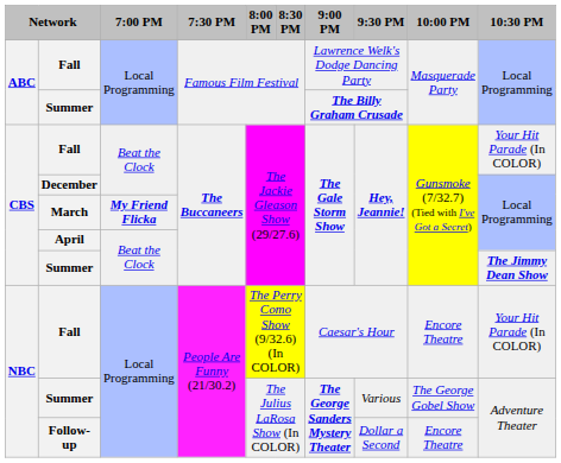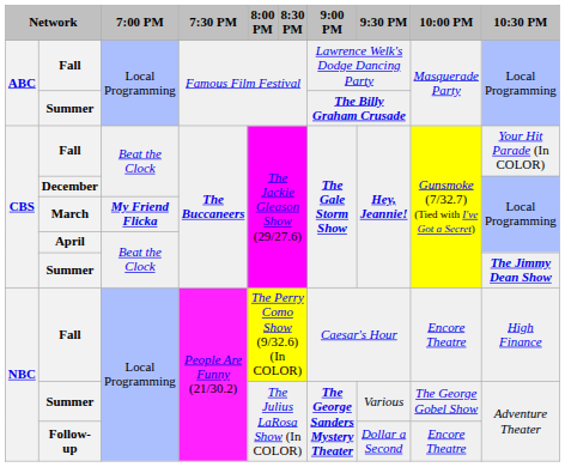 <table class="wikitable" style="width:100%;margin-right:0;text-align:center">
 <tr>
 <th colspan="2" style="background-color:#C0C0C0;text-align:center">Network</th>
 <th style="background-color:#C0C0C0;text-align:center">7:00 PM</th>
 <th style="background-color:#C0C0C0;text-align:center">7:30 PM</th>
 <th style="background-color:#C0C0C0;text-align:center">8:00 PM</th>
 <th style="background-color:#C0C0C0;text-align:center">8:30 PM</th>
 <th style="background-color:#C0C0C0;text-align:center">9:00 PM</th>
 <th style="background-color:#C0C0C0;text-align:center">9:30 PM</th>
 <th style="background-color:#C0C0C0;text-align:center">10:00 PM</th>
 <th style="background-color:#C0C0C0;text-align:center">10:30 PM</th>
 </tr>
 <tr>
 <th bgcolor="#C0C0C0" rowspan="2"><a href='#'>ABC</a></th>
 <th>Fall</th>
 <td bgcolor="#ABBFFF" rowspan="2">Local Programming</td>
 <td colspan="3" rowspan="2" bgcolor="#F0F0F0"><em><a href='#'>Famous Film Festival</a></em></td>
 <td colspan="2" bgcolor="#F0F0F0"><em><a href='#'>Lawrence Welk's Dodge Dancing Party</a></em></td>
 <td bgcolor="#F0F0F0" rowspan="2"><em><a href='#'>Masquerade Party</a></em></td>
 <td bgcolor="#ABBFFF" rowspan="2">Local Programming</td>
 </tr>
 <tr>
 <th>Summer</th>
 <td bgcolor="#F0F0F0" colspan="2"><strong><em><a href='#'>The Billy Graham Crusade</a></em></strong></td>
 </tr>
 <tr>
 <th bgcolor="#C0C0C0" rowspan="5"><a href='#'>CBS</a></th>
 <th>Fall</th>
 <td bgcolor="#F0F0F0" rowspan="2"><em><a href='#'>Beat the Clock</a></em></td>
 <td bgcolor="#F0F0F0" rowspan="5"><strong><em><a href='#'>The Buccaneers</a></em></strong></td>
 <td colspan="2" bgcolor="#FF00FF" rowspan="5"><em><a href='#'>The Jackie Gleason Show</a></em> (29/27.6)</td>
 <td bgcolor="#F0F0F0" rowspan="5"><strong><em><a href='#'>The Gale Storm Show</a></em></strong></td>
 <td bgcolor="#F0F0F0" rowspan="5"><strong><em><a href='#'>Hey, Jeannie!</a></em></strong></td>
 <td bgcolor="#FFFF00" rowspan="5"><em><a href='#'>Gunsmoke</a></em> (7/32.7)<br><small>(Tied with <em><a href='#'>I've Got a Secret</a></em>)</small></td>
 <td bgcolor="#F0F0F0"><em><a href='#'>Your Hit Parade</a></em> (In <span>C</span><span>O</span><span>L</span><span>O</span><span>R</span>)</td>
 </tr>
 <tr>
 <th>December</th>
 <td bgcolor="#ABBFFF" rowspan="3">Local Programming</td>
 </tr>
 <tr>
 <th>March</th>
 <td bgcolor="#F0F0F0"><strong><em><a href='#'>My Friend Flicka</a></em></strong></td>
 </tr>
 <tr>
 <th>April</th>
 <td bgcolor="#F0F0F0" rowspan="2"><em><a href='#'>Beat the Clock</a></em></td>
 </tr>
 <tr>
 <th>Summer</th>
 <td bgcolor="#F0F0F0"><strong><em><a href='#'>The Jimmy Dean Show</a></em></strong></td>
 </tr>
 <tr>
 <th bgcolor="#C0C0C0" rowspan="3"><a href='#'>NBC</a></th>
 <th>Fall</th>
 <td bgcolor="#ABBFFF" rowspan="3">Local Programming</td>
 <td bgcolor="#FF22FF" rowspan="3"><em><a href='#'>People Are Funny</a></em> (21/30.2)</td>
 <td colspan="2" bgcolor="#FFFF00"><em><a href='#'>The Perry Como Show</a></em> (9/32.6) (In <span>C</span><span>O</span><span>L</span><span>O</span><span>R</span>)</td>
 <td colspan="2" bgcolor="#F0F0F0"><em><a href='#'>Caesar's Hour</a></em></td>
 <td bgcolor="#F0F0F0"><em><a href='#'>Encore Theatre</a></em></td>
-<td bgcolor="#F0F0F0"><em><a href='#'>Your Hit Parade</a></em> (In <span>C</span><span>O</span><span>L</span><span>O</span><span>R</span>)</td>
+<td bgcolor="#F0F0F0"><em><a href='#'>High Finance</a></em></td>
 </tr>
 <tr>
 <th>Summer</th>
 <td bgcolor="#F0F0F0" colspan="2" rowspan="2"><em><a href='#'>The Julius LaRosa Show</a></em> (In <span>C</span><span>O</span><span>L</span><span>O</span><span>R</span>)</td>
 <td bgcolor="#F0F0F0" rowspan="2"><strong><em><a href='#'>The George Sanders Mystery Theater</a></em></strong></td>
 <td bgcolor="#F0F0F0"><em>Various</em></td>
 <td bgcolor="#F0F0F0"><em><a href='#'>The George Gobel Show</a></em></td>
 <td bgcolor="#F0F0F0" rowspan="2"><em>Adventure Theater</em></td>
 </tr>
 <tr>
 <th>Follow-up</th>
 <td bgcolor="#F0F0F0"><em><a href='#'>Dollar a Second</a></em></td>
 <td bgcolor="#F0F0F0"><em><a href='#'>Encore Theatre</a></em></td>
 </tr>
 </table>
